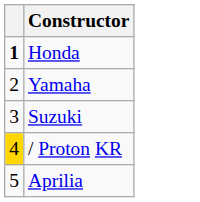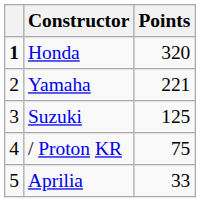 <table class="wikitable" style="font-size: 95%;">
 <tr>
 <th></th>
 <th>Constructor</th>
+<th>Points</th>
 </tr>
 <tr>
 <td align=center><strong>1</strong></td>
 <td> <a href='#'>Honda</a></td>
+<td align=right>320</td>
 </tr>
 <tr>
 <td align=center>2</td>
 <td> <a href='#'>Yamaha</a></td>
+<td align=right>221</td>
 </tr>
 <tr>
 <td align=center>3</td>
 <td> <a href='#'>Suzuki</a></td>
+<td align=right>125</td>
 </tr>
 <tr>
-<td align=center style="background: gold;">4</td>
+<td align=center>4</td>
 <td>/ <a href='#'>Proton</a> <a href='#'>KR</a></td>
+<td align=right>75</td>
 </tr>
 <tr>
 <td align=center>5</td>
 <td> <a href='#'>Aprilia</a></td>
+<td align=right>33</td>
 </tr>
 </table>
